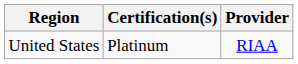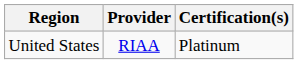 <table class="wikitable sortable">
 <tr>
 <th>Region</th>
+<th class="unsortable">Provider</th>
 <th class="unsortable">Certification(s)</th>
-<th class="unsortable">Provider</th>
 </tr>
 <tr>
 <td>United States</td>
+<td style="text-align:center;"><a href='#'>RIAA</a></td>
 <td>Platinum</td>
-<td style="text-align:center;"><a href='#'>RIAA</a></td>
 </tr>
 </table>
